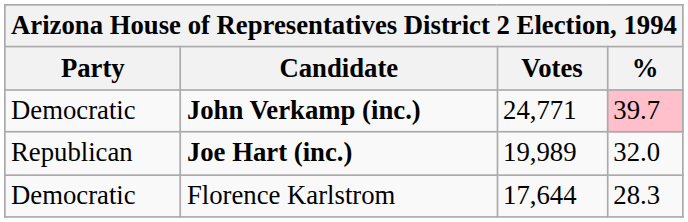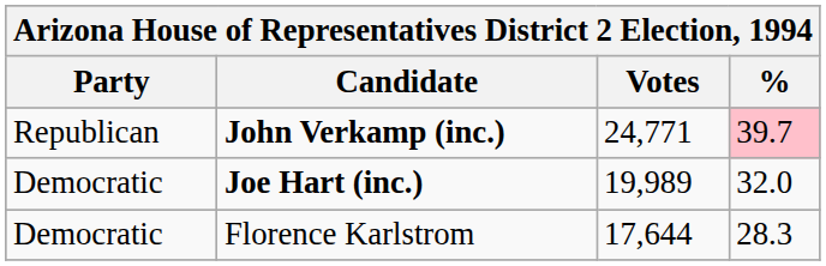 <table class="wikitable">
 <tr>
 <th colspan="4">Arizona House of Representatives District 2 Election, 1994</th>
 </tr>
 <tr>
 <th>Party</th>
 <th>Candidate</th>
 <th>Votes</th>
 <th>%</th>
 </tr>
 <tr>
-<td>Democratic</td>
+<td>Republican</td>
 <td><strong>John Verkamp (inc.)</strong></td>
 <td>24,771</td>
 <td style="background: pink;">39.7</td>
 </tr>
 <tr>
-<td>Republican</td>
+<td>Democratic</td>
 <td><strong>Joe Hart (inc.)</strong></td>
 <td>19,989</td>
 <td>32.0</td>
 </tr>
 <tr>
 <td>Democratic</td>
 <td>Florence Karlstrom</td>
 <td>17,644</td>
 <td>28.3</td>
 </tr>
 </table>
